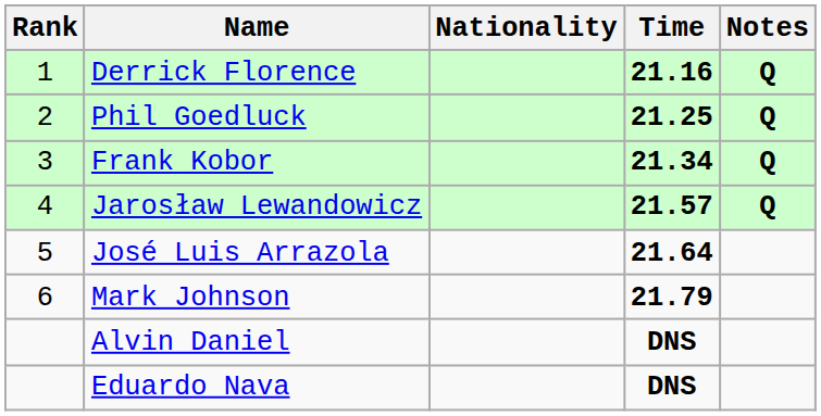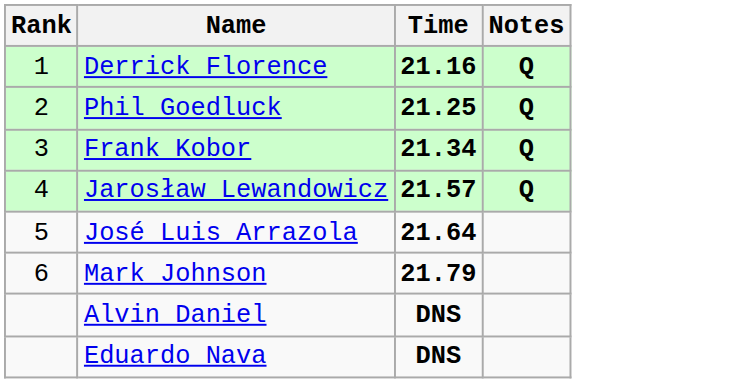 <table class="wikitable sortable" style="text-align:center">
 <tr>
 <th>Rank</th>
 <th>Name</th>
-<th>Nationality</th>
 <th>Time</th>
 <th>Notes</th>
 </tr>
 <tr bgcolor=ccffcc>
 <td>1</td>
 <td align=left><a href='#'>Derrick Florence</a></td>
-<td align=left></td>
 <td><strong>21.16</strong></td>
 <td><strong>Q</strong></td>
 </tr>
 <tr bgcolor=ccffcc>
 <td>2</td>
 <td align=left><a href='#'>Phil Goedluck</a></td>
-<td align=left></td>
 <td><strong>21.25</strong></td>
 <td><strong>Q</strong></td>
 </tr>
 <tr bgcolor=ccffcc>
 <td>3</td>
 <td align=left><a href='#'>Frank Kobor</a></td>
-<td align=left></td>
 <td><strong>21.34</strong></td>
 <td><strong>Q</strong></td>
 </tr>
 <tr bgcolor=ccffcc>
 <td>4</td>
 <td align=left><a href='#'>Jarosław Lewandowicz</a></td>
-<td align=left></td>
 <td><strong>21.57</strong></td>
 <td><strong>Q</strong></td>
 </tr>
 <tr>
 <td>5</td>
 <td align=left><a href='#'>José Luis Arrazola</a></td>
-<td align=left></td>
 <td><strong>21.64</strong></td>
 <td></td>
 </tr>
 <tr>
 <td>6</td>
 <td align=left><a href='#'>Mark Johnson</a></td>
-<td align=left></td>
 <td><strong>21.79</strong></td>
 <td></td>
 </tr>
 <tr>
 <td></td>
 <td align=left><a href='#'>Alvin Daniel</a></td>
-<td align=left></td>
 <td><strong>DNS</strong></td>
 <td></td>
 </tr>
 <tr>
 <td></td>
 <td align=left><a href='#'>Eduardo Nava</a></td>
-<td align=left></td>
 <td><strong>DNS</strong></td>
 <td></td>
 </tr>
 </table>
